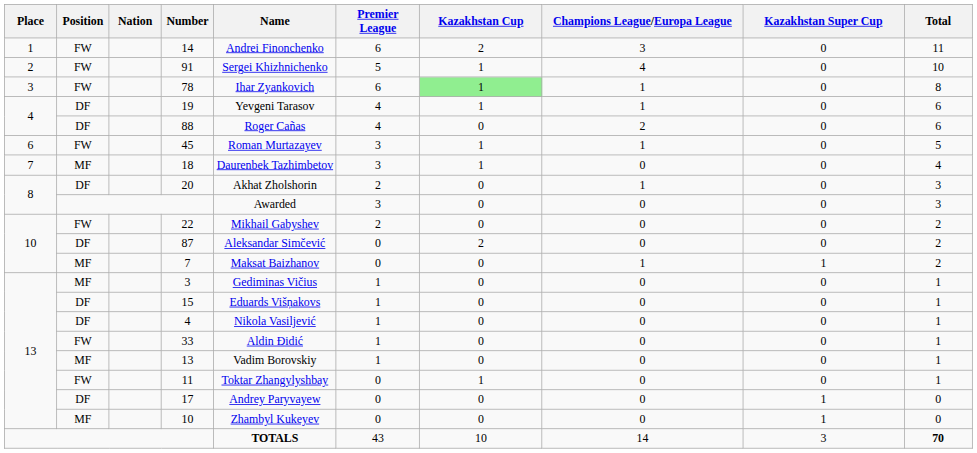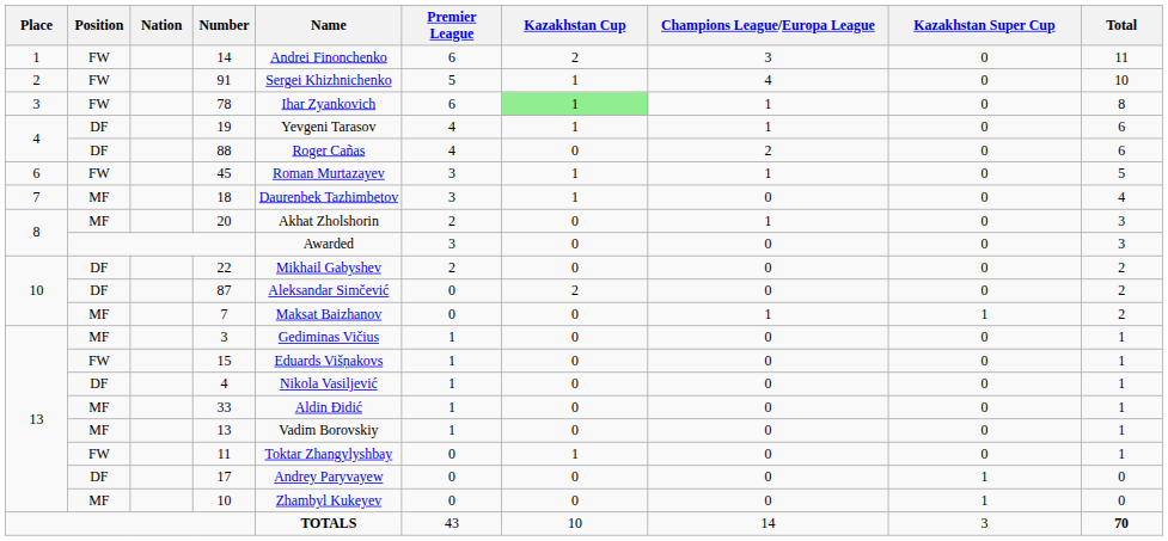 <table class="wikitable" style="font-size: 95%; text-align: center;">
 <tr>
 <th width=60>Place</th>
 <th width=60>Position</th>
 <th width=60>Nation</th>
 <th width=60>Number</th>
 <th width=150>Name</th>
 <th width=100><a href='#'>Premier League</a></th>
 <th width=150><a href='#'>Kazakhstan Cup</a></th>
 <th width=250><a href='#'>Champions League</a>/<a href='#'>Europa League</a></th>
 <th width=200><a href='#'>Kazakhstan Super Cup</a></th>
 <th width=80><strong>Total</strong></th>
 </tr>
 <tr>
 <td>1</td>
 <td>FW</td>
 <td></td>
 <td>14</td>
 <td><a href='#'>Andrei Finonchenko</a></td>
 <td>6</td>
 <td>2</td>
 <td>3</td>
 <td>0</td>
 <td>11</td>
 </tr>
 <tr>
 <td>2</td>
 <td>FW</td>
 <td></td>
 <td>91</td>
 <td><a href='#'>Sergei Khizhnichenko</a></td>
 <td>5</td>
 <td>1</td>
 <td>4</td>
 <td>0</td>
 <td>10</td>
 </tr>
 <tr>
 <td>3</td>
 <td>FW</td>
 <td></td>
 <td>78</td>
 <td><a href='#'>Ihar Zyankovich</a></td>
 <td>6</td>
 <td style="background: lightgreen;">1</td>
 <td>1</td>
 <td>0</td>
 <td>8</td>
 </tr>
 <tr>
 <td rowspan="2">4</td>
 <td>DF</td>
 <td></td>
 <td>19</td>
 <td>Yevgeni Tarasov</td>
 <td>4</td>
 <td>1</td>
 <td>1</td>
 <td>0</td>
 <td>6</td>
 </tr>
 <tr>
 <td>DF</td>
 <td></td>
 <td>88</td>
 <td><a href='#'>Roger Cañas</a></td>
 <td>4</td>
 <td>0</td>
 <td>2</td>
 <td>0</td>
 <td>6</td>
 </tr>
 <tr>
 <td>6</td>
 <td>FW</td>
 <td></td>
 <td>45</td>
 <td><a href='#'>Roman Murtazayev</a></td>
 <td>3</td>
 <td>1</td>
 <td>1</td>
 <td>0</td>
 <td>5</td>
 </tr>
 <tr>
 <td>7</td>
 <td>MF</td>
 <td></td>
 <td>18</td>
 <td><a href='#'>Daurenbek Tazhimbetov</a></td>
 <td>3</td>
 <td>1</td>
 <td>0</td>
 <td>0</td>
 <td>4</td>
 </tr>
 <tr>
 <td rowspan="2">8</td>
-<td>DF</td>
+<td>MF</td>
 <td></td>
 <td>20</td>
 <td>Akhat Zholshorin</td>
 <td>2</td>
 <td>0</td>
 <td>1</td>
 <td>0</td>
 <td>3</td>
 </tr>
 <tr>
 <td colspan="3"></td>
 <td>Awarded</td>
 <td>3</td>
 <td>0</td>
 <td>0</td>
 <td>0</td>
 <td>3</td>
 </tr>
 <tr>
 <td rowspan="3">10</td>
-<td>FW</td>
+<td>DF</td>
 <td></td>
 <td>22</td>
 <td><a href='#'>Mikhail Gabyshev</a></td>
 <td>2</td>
 <td>0</td>
 <td>0</td>
 <td>0</td>
 <td>2</td>
 </tr>
 <tr>
 <td>DF</td>
 <td></td>
 <td>87</td>
 <td><a href='#'>Aleksandar Simčević</a></td>
 <td>0</td>
 <td>2</td>
 <td>0</td>
 <td>0</td>
 <td>2</td>
 </tr>
 <tr>
 <td>MF</td>
 <td></td>
 <td>7</td>
 <td><a href='#'>Maksat Baizhanov</a></td>
 <td>0</td>
 <td>0</td>
 <td>1</td>
 <td>1</td>
 <td>2</td>
 </tr>
 <tr>
 <td rowspan="8">13</td>
 <td>MF</td>
 <td></td>
 <td>3</td>
 <td><a href='#'>Gediminas Vičius</a></td>
 <td>1</td>
 <td>0</td>
 <td>0</td>
 <td>0</td>
 <td>1</td>
 </tr>
 <tr>
-<td>DF</td>
+<td>FW</td>
 <td></td>
 <td>15</td>
 <td><a href='#'>Eduards Višņakovs</a></td>
 <td>1</td>
 <td>0</td>
 <td>0</td>
 <td>0</td>
 <td>1</td>
 </tr>
 <tr>
 <td>DF</td>
 <td></td>
 <td>4</td>
 <td><a href='#'>Nikola Vasiljević</a></td>
 <td>1</td>
 <td>0</td>
 <td>0</td>
 <td>0</td>
 <td>1</td>
 </tr>
 <tr>
-<td>FW</td>
+<td>MF</td>
 <td></td>
 <td>33</td>
 <td><a href='#'>Aldin Đidić</a></td>
 <td>1</td>
 <td>0</td>
 <td>0</td>
 <td>0</td>
 <td>1</td>
 </tr>
 <tr>
 <td>MF</td>
 <td></td>
 <td>13</td>
 <td>Vadim Borovskiy</td>
 <td>1</td>
 <td>0</td>
 <td>0</td>
 <td>0</td>
 <td>1</td>
 </tr>
 <tr>
 <td>FW</td>
 <td></td>
 <td>11</td>
 <td><a href='#'>Toktar Zhangylyshbay</a></td>
 <td>0</td>
 <td>1</td>
 <td>0</td>
 <td>0</td>
 <td>1</td>
 </tr>
 <tr>
 <td>DF</td>
 <td></td>
 <td>17</td>
 <td><a href='#'>Andrey Paryvayew</a></td>
 <td>0</td>
 <td>0</td>
 <td>0</td>
 <td>1</td>
 <td>0</td>
 </tr>
 <tr>
 <td>MF</td>
 <td></td>
 <td>10</td>
 <td><a href='#'>Zhambyl Kukeyev</a></td>
 <td>0</td>
 <td>0</td>
 <td>0</td>
 <td>1</td>
 <td>0</td>
 </tr>
 <tr>
 <td colspan="4"></td>
 <td><strong>TOTALS</strong></td>
 <td>43</td>
 <td>10</td>
 <td>14</td>
 <td>3</td>
 <td><strong>70</strong></td>
 </tr>
 </table>
